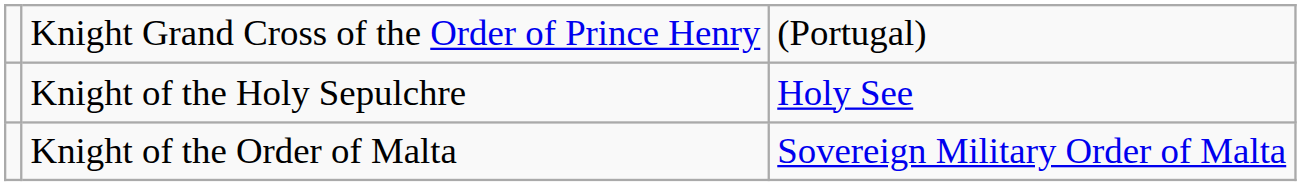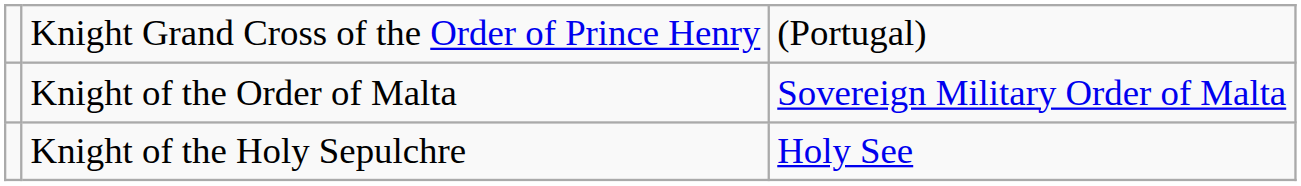 <table class="wikitable">
 <tr>
 <td></td>
 <td>Knight Grand Cross of the <a href='#'>Order of Prince Henry</a></td>
 <td>(Portugal)</td>
 </tr>
 <tr>
 <td></td>
+<td>Knight of the Order of Malta</td>
+<td><a href='#'>Sovereign Military Order of Malta</a></td>
+</tr>
+<tr>
+<td></td>
 <td>Knight of the Holy Sepulchre</td>
 <td><a href='#'>Holy See</a></td>
 </tr>
-<tr>
-<td></td>
-<td>Knight of the Order of Malta</td>
-<td><a href='#'>Sovereign Military Order of Malta</a></td>
-</tr>
 </table>
